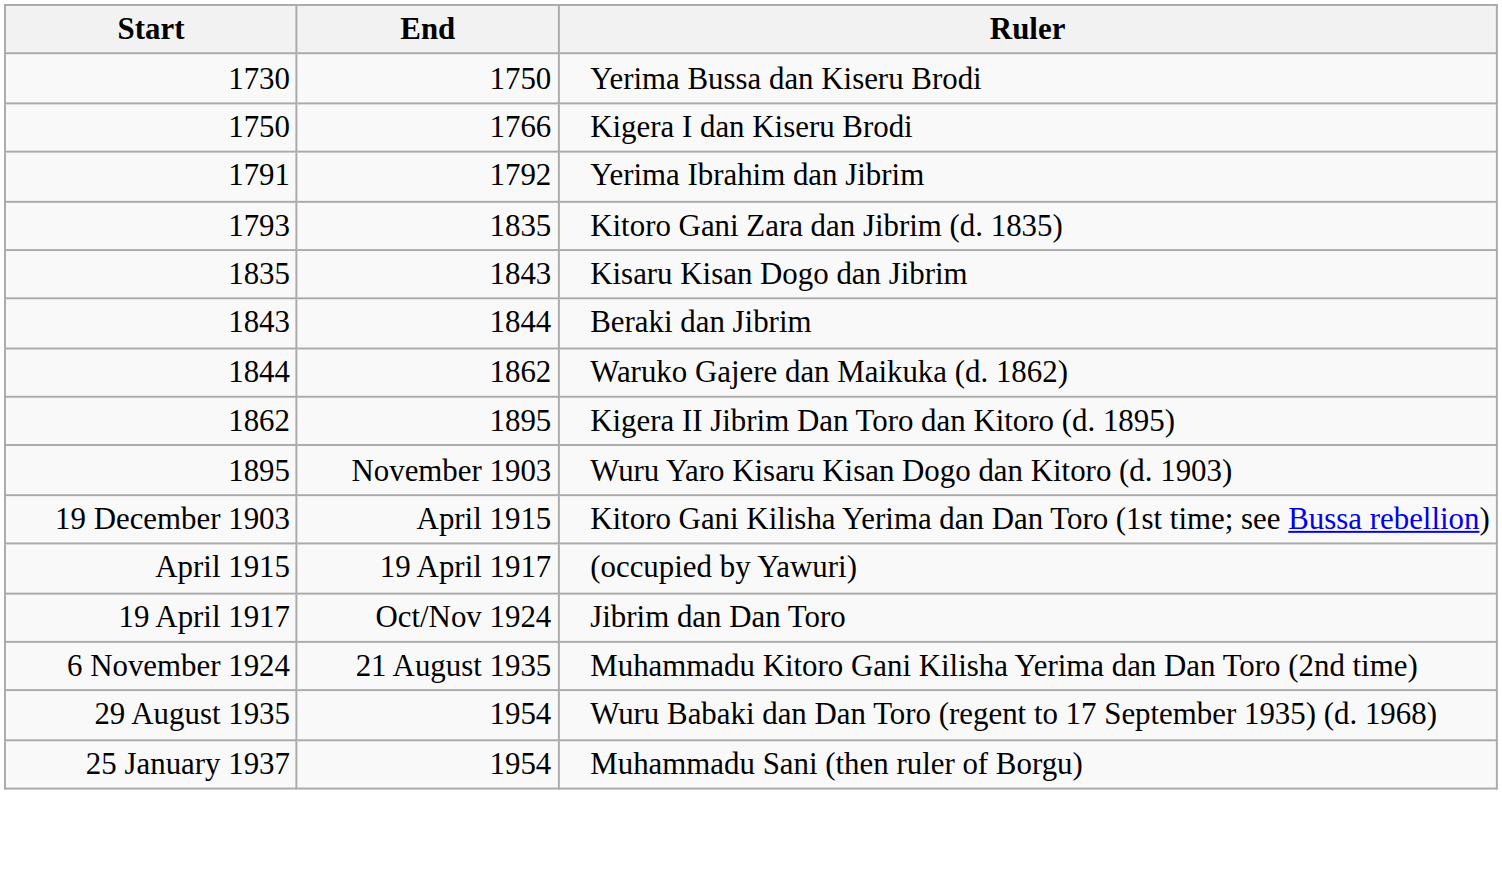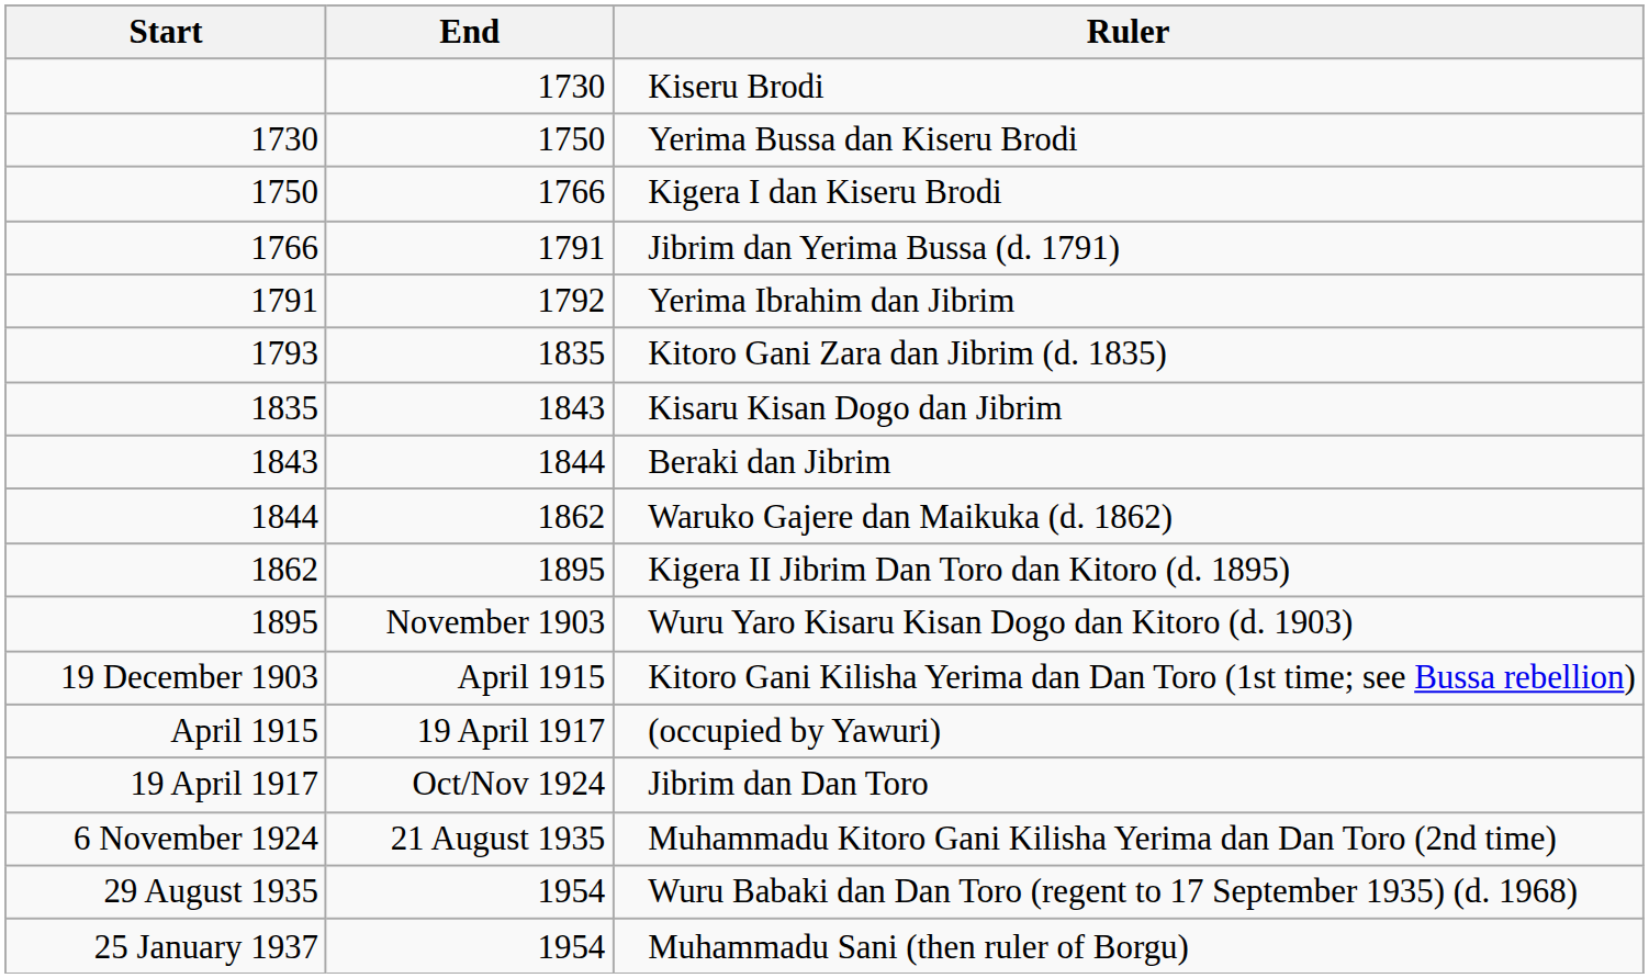 <table class=wikitable style="text-align:right;">
 <tr>
 <th style="width:9em;">Start</th>
 <th style="width:8em;">End</th>
 <th>Ruler</th>
+</tr>
+<tr>
+<td></td>
+<td>1730</td>
+<td style="text-align:left;padding-left:1em;">Kiseru Brodi</td>
 </tr>
 <tr>
 <td>1730</td>
 <td>1750</td>
 <td style="text-align:left;padding-left:1em;">Yerima Bussa dan Kiseru Brodi</td>
 </tr>
 <tr>
 <td>1750</td>
 <td>1766</td>
 <td style="text-align:left;padding-left:1em;">Kigera I dan Kiseru Brodi</td>
+</tr>
+<tr>
+<td>1766</td>
+<td>1791</td>
+<td style="text-align:left;padding-left:1em;">Jibrim dan Yerima Bussa (d. 1791)</td>
 </tr>
 <tr>
 <td>1791</td>
 <td>1792</td>
 <td style="text-align:left;padding-left:1em;">Yerima Ibrahim dan Jibrim</td>
 </tr>
 <tr>
 <td>1793</td>
 <td>1835</td>
 <td style="text-align:left;padding-left:1em;">Kitoro Gani Zara dan Jibrim (d. 1835)</td>
 </tr>
 <tr>
 <td>1835</td>
 <td>1843</td>
 <td style="text-align:left;padding-left:1em;">Kisaru Kisan Dogo dan Jibrim</td>
 </tr>
 <tr>
 <td>1843</td>
 <td>1844</td>
 <td style="text-align:left;padding-left:1em;">Beraki dan Jibrim</td>
 </tr>
 <tr>
 <td>1844</td>
 <td>1862</td>
 <td style="text-align:left;padding-left:1em;">Waruko Gajere dan Maikuka (d. 1862)</td>
 </tr>
 <tr>
 <td>1862</td>
 <td>1895</td>
 <td style="text-align:left;padding-left:1em;">Kigera II Jibrim Dan Toro dan Kitoro  (d. 1895)</td>
 </tr>
 <tr>
 <td>1895</td>
 <td>November 1903</td>
 <td style="text-align:left;padding-left:1em;">Wuru Yaro Kisaru Kisan Dogo dan Kitoro (d. 1903)</td>
 </tr>
 <tr>
 <td>19 December 1903</td>
 <td>April 1915</td>
 <td style="text-align:left;padding-left:1em;">Kitoro Gani Kilisha Yerima dan Dan Toro (1st time; see <a href='#'>Bussa rebellion</a>)</td>
 </tr>
 <tr>
 <td>April 1915</td>
 <td>19 April 1917</td>
 <td style="text-align:left;padding-left:1em;">(occupied by Yawuri)</td>
 </tr>
 <tr>
 <td>19 April 1917</td>
 <td>Oct/Nov 1924</td>
 <td style="text-align:left;padding-left:1em;">Jibrim dan Dan Toro</td>
 </tr>
 <tr>
 <td>6 November 1924</td>
 <td>21 August 1935</td>
 <td style="text-align:left;padding-left:1em;">Muhammadu Kitoro Gani Kilisha Yerima dan Dan Toro (2nd time)</td>
 </tr>
 <tr>
 <td>29 August 1935</td>
 <td>1954</td>
 <td style="text-align:left;padding-left:1em;">Wuru Babaki dan Dan Toro (regent to 17 September 1935) (d. 1968)</td>
 </tr>
 <tr>
 <td>25 January 1937</td>
 <td>1954</td>
 <td style="text-align:left;padding-left:1em;">Muhammadu Sani (then ruler of Borgu)</td>
 </tr>
 </table>
